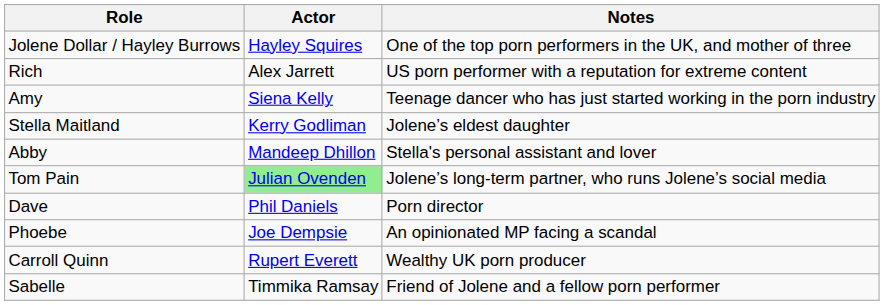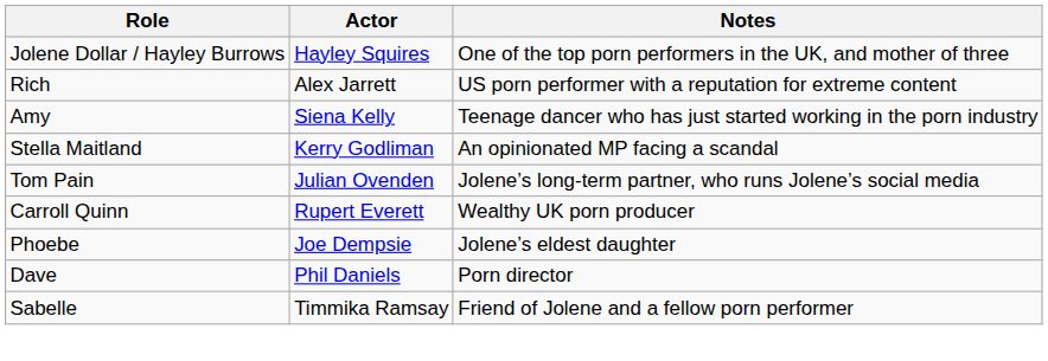 <table class="wikitable">
 <tr>
 <th>Role</th>
 <th>Actor</th>
 <th>Notes</th>
 </tr>
 <tr>
 <td>Jolene Dollar / Hayley Burrows</td>
 <td><a href='#'>Hayley Squires</a></td>
 <td>One of the top porn performers in the UK, and mother of three</td>
 </tr>
 <tr>
 <td>Rich</td>
 <td>Alex Jarrett</td>
 <td>US porn performer with a reputation for extreme content</td>
 </tr>
 <tr>
 <td>Amy</td>
 <td><a href='#'>Siena Kelly</a></td>
 <td>Teenage dancer who has just started working in the porn industry</td>
 </tr>
 <tr>
 <td>Stella Maitland</td>
 <td><a href='#'>Kerry Godliman</a></td>
-<td>Jolene’s eldest daughter</td>
-</tr>
-<tr>
-<td>Abby</td>
-<td><a href='#'>Mandeep Dhillon</a></td>
-<td>Stella's personal assistant and lover</td>
+<td>An opinionated MP facing a scandal</td>
 </tr>
 <tr>
 <td>Tom Pain</td>
-<td style="background: lightgreen;"><a href='#'>Julian Ovenden</a></td>
+<td><a href='#'>Julian Ovenden</a></td>
 <td>Jolene’s long-term partner, who runs Jolene’s social media</td>
+</tr>
+<tr>
+<td>Carroll Quinn</td>
+<td><a href='#'>Rupert Everett</a></td>
+<td>Wealthy UK porn producer</td>
+</tr>
+<tr>
+<td>Phoebe</td>
+<td><a href='#'>Joe Dempsie</a></td>
+<td>Jolene’s eldest daughter</td>
 </tr>
 <tr>
 <td>Dave</td>
 <td><a href='#'>Phil Daniels</a></td>
 <td>Porn director</td>
 </tr>
 <tr>
-<td>Phoebe</td>
-<td><a href='#'>Joe Dempsie</a></td>
-<td>An opinionated MP facing a scandal</td>
-</tr>
-<tr>
-<td>Carroll Quinn</td>
-<td><a href='#'>Rupert Everett</a></td>
-<td>Wealthy UK porn producer</td>
-</tr>
-<tr>
 <td>Sabelle</td>
 <td>Timmika Ramsay</td>
 <td>Friend of Jolene and a fellow porn performer</td>
 </tr>
 </table>
